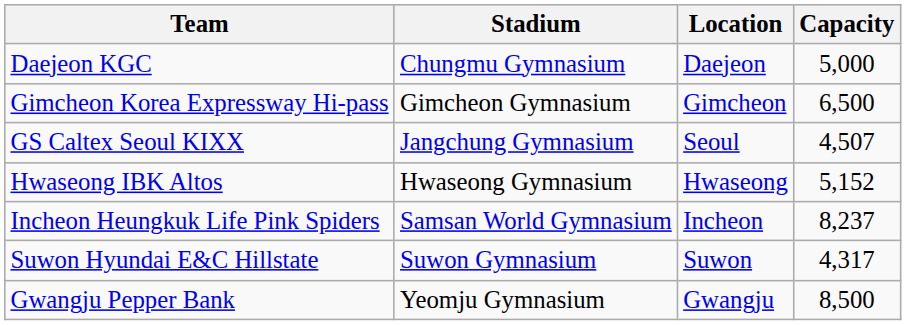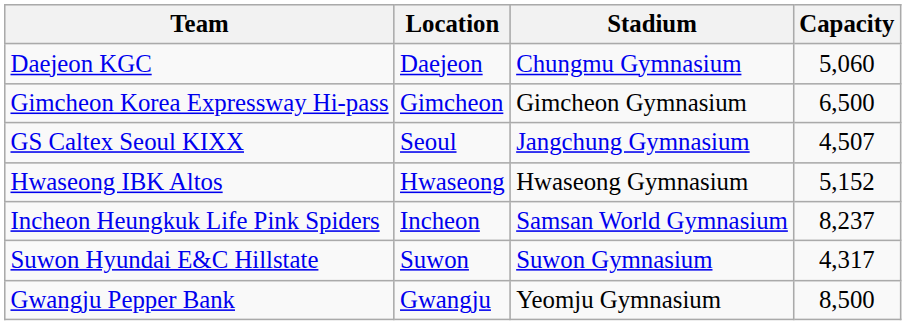 <table class="wikitable sortable" style="text-align: left;">
 <tr>
 <th>Team</th>
+<th>Location</th>
 <th>Stadium</th>
-<th>Location</th>
 <th>Capacity</th>
 </tr>
 <tr>
 <td><a href='#'>Daejeon KGC</a></td>
+<td><a href='#'>Daejeon</a></td>
 <td><a href='#'>Chungmu Gymnasium</a></td>
-<td><a href='#'>Daejeon</a></td>
-<td align="center">5,000 <small> </small></td>
+<td align="center">5,060 <small> </small></td>
 </tr>
 <tr>
 <td><a href='#'>Gimcheon Korea Expressway Hi-pass</a></td>
+<td><a href='#'>Gimcheon</a></td>
 <td>Gimcheon Gymnasium</td>
-<td><a href='#'>Gimcheon</a></td>
 <td align="center">6,500</td>
 </tr>
 <tr>
 <td><a href='#'>GS Caltex Seoul KIXX</a></td>
+<td><a href='#'>Seoul</a></td>
 <td><a href='#'>Jangchung Gymnasium</a></td>
-<td><a href='#'>Seoul</a></td>
 <td align="center">4,507 <small> </small></td>
 </tr>
 <tr>
 <td><a href='#'>Hwaseong IBK Altos</a></td>
+<td><a href='#'>Hwaseong</a></td>
 <td>Hwaseong Gymnasium</td>
-<td><a href='#'>Hwaseong</a></td>
 <td align="center">5,152 <small> </small></td>
 </tr>
 <tr>
 <td><a href='#'>Incheon Heungkuk Life Pink Spiders</a></td>
+<td><a href='#'>Incheon</a></td>
 <td><a href='#'>Samsan World Gymnasium</a></td>
-<td><a href='#'>Incheon</a></td>
 <td align="center">8,237 <small>  </small></td>
 </tr>
 <tr>
 <td><a href='#'>Suwon Hyundai E&C Hillstate</a></td>
+<td><a href='#'>Suwon</a></td>
 <td><a href='#'>Suwon Gymnasium</a></td>
-<td><a href='#'>Suwon</a></td>
 <td align="center">4,317 <small> </small></td>
 </tr>
 <tr>
 <td><a href='#'>Gwangju Pepper Bank</a></td>
+<td><a href='#'>Gwangju</a></td>
 <td>Yeomju Gymnasium</td>
-<td><a href='#'>Gwangju</a></td>
 <td align="center">8,500</td>
 </tr>
 </table>
